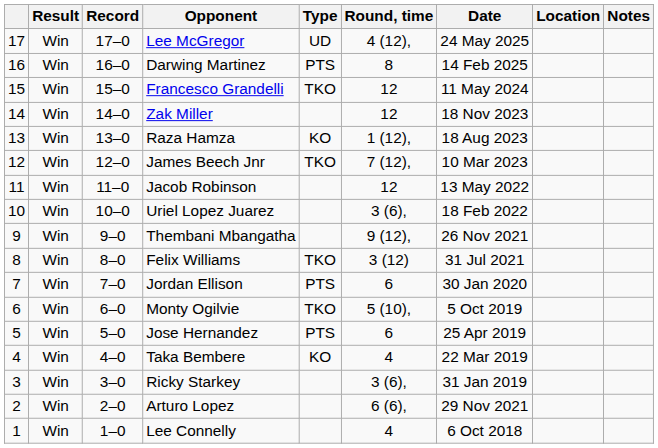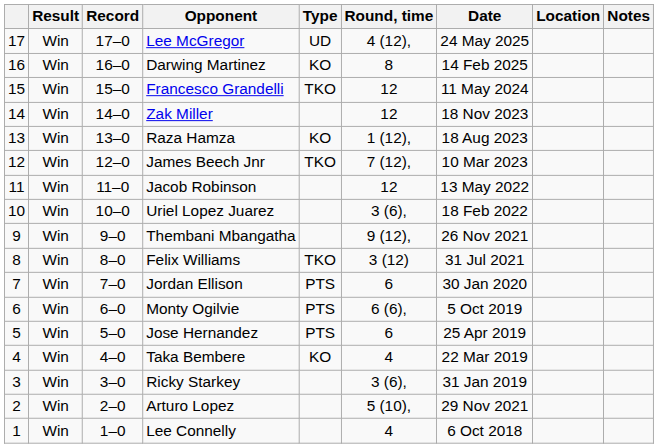 <table class="wikitable" style="text-align:center">
 <tr>
 <th></th>
 <th>Result</th>
 <th>Record</th>
 <th>Opponent</th>
 <th>Type</th>
 <th>Round, time</th>
 <th>Date</th>
 <th>Location</th>
 <th>Notes</th>
 </tr>
 <tr>
 <td>17</td>
 <td>Win</td>
 <td>17–0</td>
 <td style="text-align:left;"><a href='#'>Lee McGregor</a></td>
 <td>UD</td>
 <td>4 (12), </td>
 <td>24 May 2025</td>
 <td style="text-align:left;"></td>
 <td style="text-align:left;"></td>
 </tr>
 <tr>
 <td>16</td>
 <td>Win</td>
 <td>16–0</td>
 <td style="text-align:left;">Darwing Martinez</td>
-<td>PTS</td>
+<td>KO</td>
 <td>8</td>
 <td>14 Feb 2025</td>
 <td style="text-align:left;"></td>
 <td></td>
 </tr>
 <tr>
 <td>15</td>
 <td>Win</td>
 <td>15–0</td>
 <td style="text-align:left;"><a href='#'>Francesco Grandelli</a></td>
 <td>TKO</td>
 <td>12</td>
 <td>11 May 2024</td>
 <td style="text-align:left;"></td>
 <td style="text-align:left;"></td>
 </tr>
 <tr>
 <td>14</td>
 <td>Win</td>
 <td>14–0</td>
 <td style="text-align:left;"><a href='#'>Zak Miller</a></td>
 <td></td>
 <td>12</td>
 <td>18 Nov 2023</td>
 <td style="text-align:left;"></td>
 <td style="text-align:left;"></td>
 </tr>
 <tr>
 <td>13</td>
 <td>Win</td>
 <td>13–0</td>
 <td style="text-align:left;">Raza Hamza</td>
 <td>KO</td>
 <td>1 (12), </td>
 <td>18 Aug 2023</td>
 <td style="text-align:left;"></td>
 <td style="text-align:left;"></td>
 </tr>
 <tr>
 <td>12</td>
 <td>Win</td>
 <td>12–0</td>
 <td style="text-align:left;">James Beech Jnr</td>
 <td>TKO</td>
 <td>7 (12), </td>
 <td>10 Mar 2023</td>
 <td style="text-align:left;"></td>
 <td style="text-align:left;"></td>
 </tr>
 <tr>
 <td>11</td>
 <td>Win</td>
 <td>11–0</td>
 <td style="text-align:left;">Jacob Robinson</td>
 <td></td>
 <td>12</td>
 <td>13 May 2022</td>
 <td style="text-align:left;"></td>
 <td style="text-align:left;"></td>
 </tr>
 <tr>
 <td>10</td>
 <td>Win</td>
 <td>10–0</td>
 <td style="text-align:left;">Uriel Lopez Juarez</td>
 <td></td>
 <td>3 (6), </td>
 <td>18 Feb 2022</td>
 <td style="text-align:left;"></td>
 <td></td>
 </tr>
 <tr>
 <td>9</td>
 <td>Win</td>
 <td>9–0</td>
 <td style="text-align:left;">Thembani Mbangatha</td>
 <td></td>
 <td>9 (12), </td>
 <td>26 Nov 2021</td>
 <td style="text-align:left;"></td>
 <td style="text-align:left;"></td>
 </tr>
 <tr>
 <td>8</td>
 <td>Win</td>
 <td>8–0</td>
 <td style="text-align:left;">Felix Williams</td>
 <td>TKO</td>
 <td>3 (12)</td>
 <td>31 Jul 2021</td>
 <td style="text-align:left;"></td>
 <td style="text-align:left;"></td>
 </tr>
 <tr>
 <td>7</td>
 <td>Win</td>
 <td>7–0</td>
 <td style="text-align:left;">Jordan Ellison</td>
 <td>PTS</td>
 <td>6</td>
 <td>30 Jan 2020</td>
 <td style="text-align:left;"></td>
 <td></td>
 </tr>
 <tr>
 <td>6</td>
 <td>Win</td>
 <td>6–0</td>
 <td style="text-align:left;">Monty Ogilvie</td>
-<td>TKO</td>
-<td>5 (10), </td>
+<td>PTS</td>
+<td>6 (6), </td>
 <td>5 Oct 2019</td>
 <td style="text-align:left;"></td>
 <td style="text-align:left;"></td>
 </tr>
 <tr>
 <td>5</td>
 <td>Win</td>
 <td>5–0</td>
 <td style="text-align:left;">Jose Hernandez</td>
 <td>PTS</td>
 <td>6</td>
 <td>25 Apr 2019</td>
 <td style="text-align:left;"></td>
 <td></td>
 </tr>
 <tr>
 <td>4</td>
 <td>Win</td>
 <td>4–0</td>
 <td style="text-align:left;">Taka Bembere</td>
 <td>KO</td>
 <td>4</td>
 <td>22 Mar 2019</td>
 <td style="text-align:left;"></td>
 <td></td>
 </tr>
 <tr>
 <td>3</td>
 <td>Win</td>
 <td>3–0</td>
 <td style="text-align:left;">Ricky Starkey</td>
 <td></td>
 <td>3 (6), </td>
 <td>31 Jan 2019</td>
 <td style="text-align:left;"></td>
 <td style="text-align:left;"></td>
 </tr>
 <tr>
 <td>2</td>
 <td>Win</td>
 <td>2–0</td>
 <td style="text-align:left;">Arturo Lopez</td>
 <td></td>
-<td>6 (6), </td>
+<td>5 (10), </td>
 <td>29 Nov 2021</td>
 <td style="text-align:left;"></td>
 <td></td>
 </tr>
 <tr>
 <td>1</td>
 <td>Win</td>
 <td>1–0</td>
 <td style="text-align:left;">Lee Connelly</td>
 <td></td>
 <td>4</td>
 <td>6 Oct 2018</td>
 <td style="text-align:left;"></td>
 <td></td>
 </tr>
 </table>
